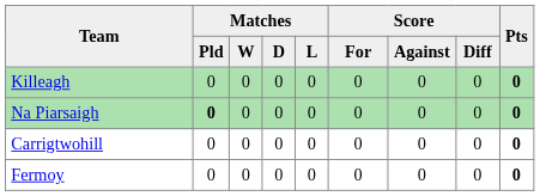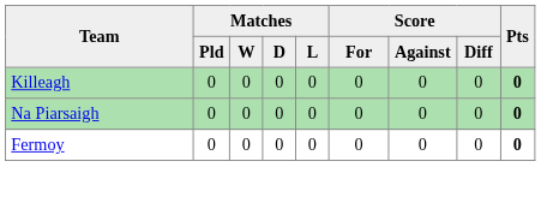 <table style=border-collapse:collapse border=1 cellspacing=0 cellpadding=5>
 <tr align=center bgcolor=#efefef>
 <th rowspan=2 width=165>Team</th>
 <th colspan=4>Matches</th>
 <th colspan=3>Score</th>
 <th rowspan=2width=20>Pts</th>
 </tr>
 <tr align=center bgcolor=#efefef>
 <th width=20>Pld</th>
 <th width=20>W</th>
 <th width=20>D</th>
 <th width=20>L</th>
 <th width=45>For</th>
 <th width=45>Against</th>
 <th width=30>Diff</th>
 </tr>
 <tr align=center style="background:#ACE1AF;">
 <td style="text-align:left;"><a href='#'>Killeagh</a></td>
 <td>0</td>
 <td>0</td>
 <td>0</td>
 <td>0</td>
 <td>0</td>
 <td>0</td>
 <td>0</td>
 <td><strong>0</strong></td>
 </tr>
 <tr align=center style="background:#ACE1AF;">
 <td style="text-align:left;"><a href='#'>Na Piarsaigh</a></td>
-<td><strong>0</strong></td>
-<td>0</td>
-<td>0</td>
-<td>0</td>
-<td>0</td>
-<td>0</td>
-<td>0</td>
-<td><strong>0</strong></td>
-</tr>
-<tr align=center>
-<td style="text-align:left;"><a href='#'>Carrigtwohill</a></td>
 <td>0</td>
 <td>0</td>
 <td>0</td>
 <td>0</td>
 <td>0</td>
 <td>0</td>
 <td>0</td>
 <td><strong>0</strong></td>
 </tr>
 <tr align=center>
 <td style="text-align:left;"><a href='#'>Fermoy</a></td>
 <td>0</td>
 <td>0</td>
 <td>0</td>
 <td>0</td>
 <td>0</td>
 <td>0</td>
 <td>0</td>
 <td><strong>0</strong></td>
 </tr>
 </table>
